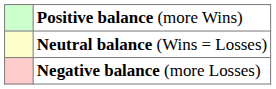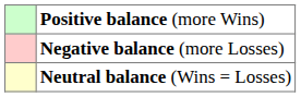 <table bgcolor="#f7f8ff" cellpadding="3" cellspacing="0" border="1" style="font-size: 100%; border: gray solid 1px; border-collapse: collapse;text-align:center;">
 <tr>
 <td style="background:#CCFFCC;" width="20"></td>
 <td bgcolor="#ffffff" align="left"><strong>Positive balance</strong> (more Wins)</td>
 </tr>
 <tr>
+<td style="background:#FFCCCC;" width="20"></td>
+<td bgcolor="#ffffff" align="left"><strong>Negative balance</strong> (more Losses)</td>
+</tr>
+<tr>
 <td style="background:#FFFFCC;" width="20"></td>
 <td bgcolor="#ffffff" align="left"><strong>Neutral balance</strong> (Wins = Losses)</td>
 </tr>
-<tr>
-<td style="background:#FFCCCC;" width="20"></td>
-<td bgcolor="#ffffff" align="left"><strong>Negative balance</strong> (more Losses)</td>
-</tr>
 </table>
